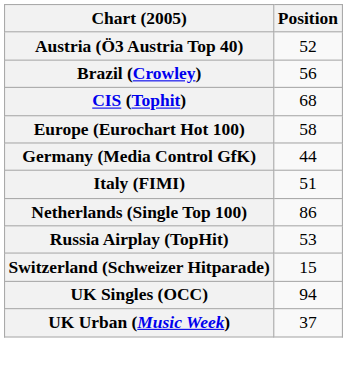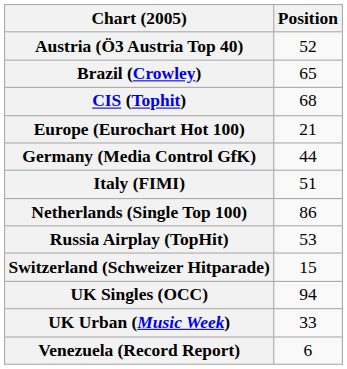 <table class="wikitable plainrowheaders sortable" style="text-align:center">
 <tr>
 <th>Chart (2005)</th>
 <th>Position</th>
 </tr>
 <tr>
 <th scope="row">Austria (Ö3 Austria Top 40)</th>
 <td>52</td>
 </tr>
 <tr>
 <th scope="row">Brazil (<a href='#'>Crowley</a>)</th>
-<td>56</td>
+<td>65</td>
 </tr>
 <tr>
 <th scope="row"><a href='#'>CIS</a> (<a href='#'>Tophit</a>)</th>
 <td>68</td>
 </tr>
 <tr>
 <th scope="row">Europe (Eurochart Hot 100)</th>
-<td>58</td>
+<td>21</td>
 </tr>
 <tr>
 <th scope="row">Germany (Media Control GfK)</th>
 <td>44</td>
 </tr>
 <tr>
 <th scope="row">Italy (FIMI)</th>
 <td>51</td>
 </tr>
 <tr>
 <th scope="row">Netherlands (Single Top 100)</th>
 <td>86</td>
 </tr>
 <tr>
 <th scope="row">Russia Airplay (TopHit)</th>
 <td>53</td>
 </tr>
 <tr>
 <th scope="row">Switzerland (Schweizer Hitparade)</th>
 <td>15</td>
 </tr>
 <tr>
 <th scope="row">UK Singles (OCC)</th>
 <td>94</td>
 </tr>
 <tr>
 <th scope="row">UK Urban (<em><a href='#'>Music Week</a></em>)</th>
-<td>37</td>
+<td>33</td>
+</tr>
+<tr>
+<th scope="row">Venezuela (Record Report)</th>
+<td>6</td>
 </tr>
 </table>
